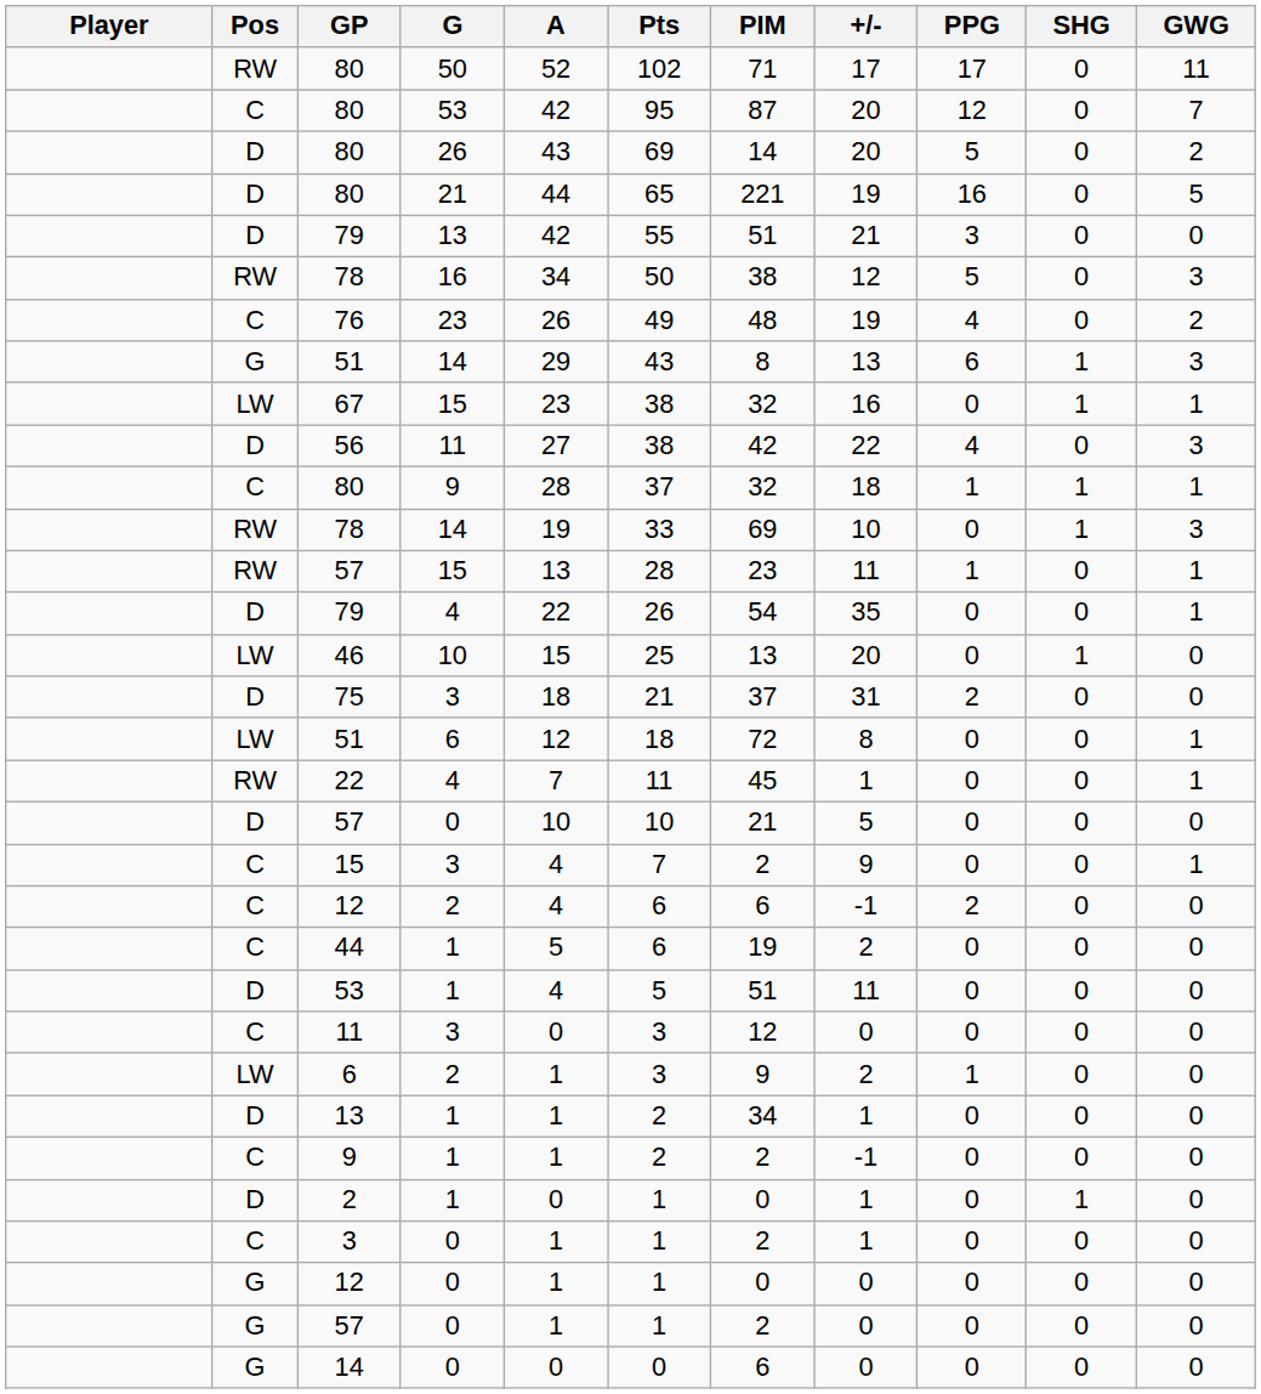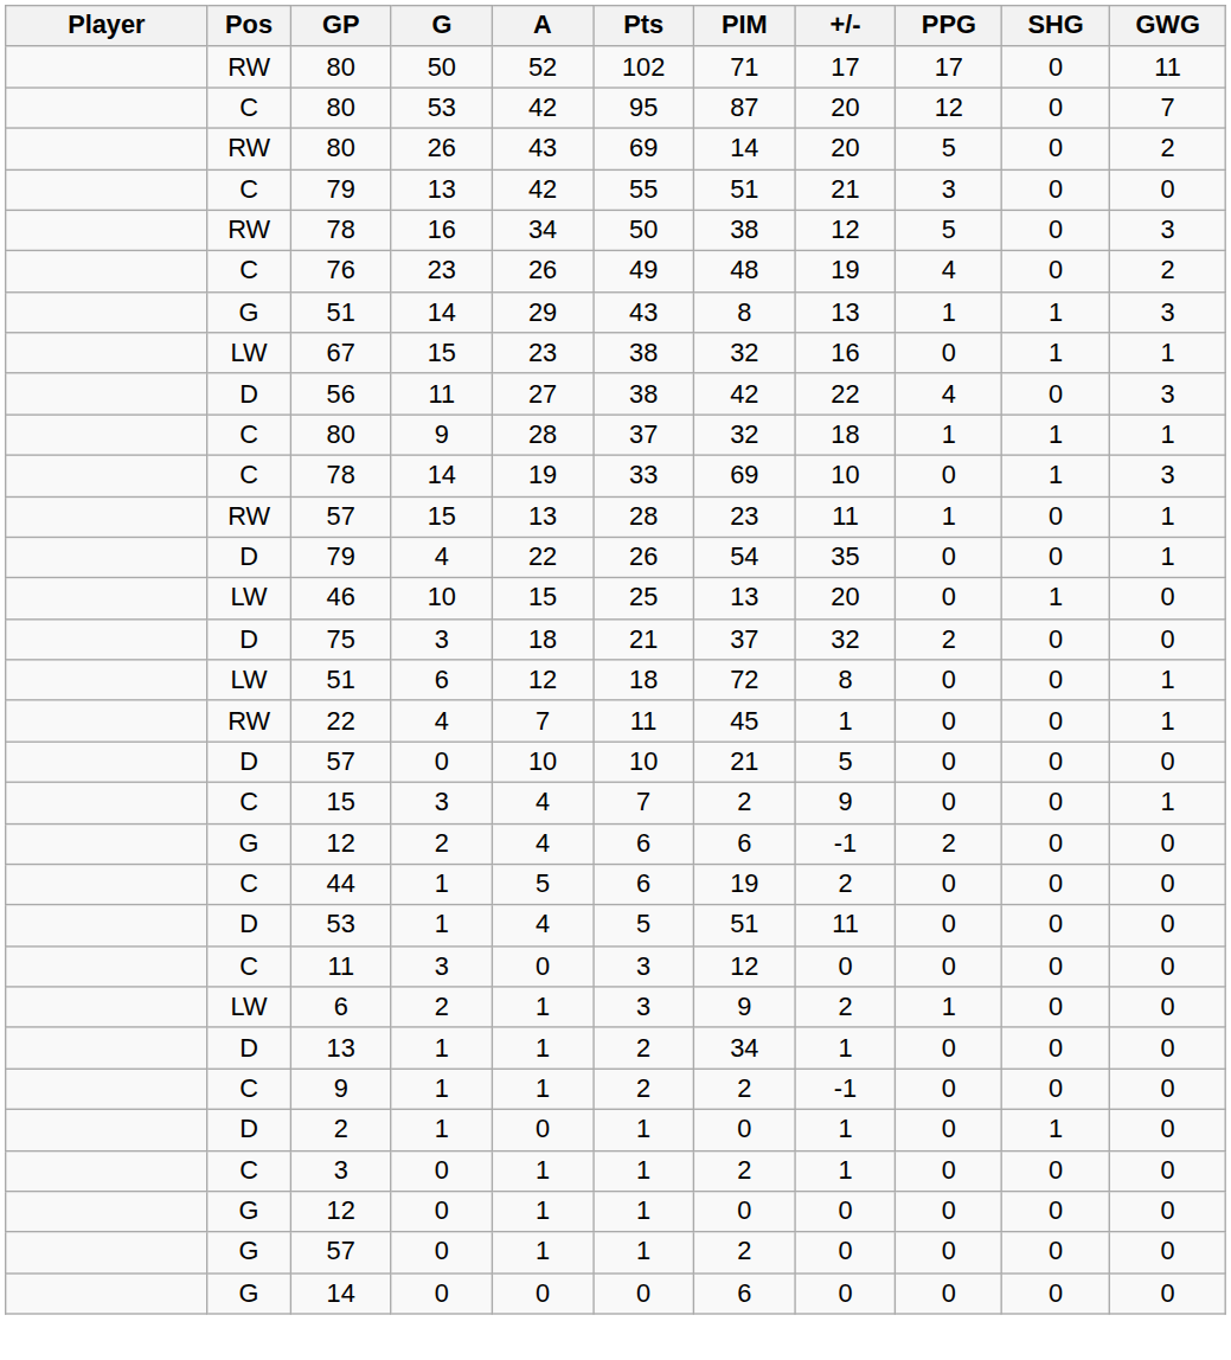 <table class="wikitable sortable" width="60%">
 <tr ALIGN="center">
 <th bgcolor="#DDDDFF" width="10%">Player</th>
 <th bgcolor="#DDDDFF" width="3%" title="Position">Pos</th>
 <th bgcolor="#DDDDFF" width="5%" title="Games played">GP</th>
 <th bgcolor="#DDDDFF" width="5%" title="Goals">G</th>
 <th bgcolor="#DDDDFF" width="5%" title="Assists">A</th>
 <th bgcolor="#DDDDFF" width="5%" title="Points">Pts</th>
 <th bgcolor="#DDDDFF" width="5%" title="Penalties in Minutes">PIM</th>
 <th bgcolor="#DDDDFF" width="5%" title="Plus/minus">+/-</th>
 <th bgcolor="#DDDDFF" width="5%" title="Power Play Goals">PPG</th>
 <th bgcolor="#DDDDFF" width="5%" title="Short-handed Goals">SHG</th>
 <th bgcolor="#DDDDFF" width="5%" title="Game-winning Goals">GWG</th>
 </tr>
 <tr align="center">
 <td align="right"></td>
 <td>RW</td>
 <td>80</td>
 <td>50</td>
 <td>52</td>
 <td>102</td>
 <td>71</td>
 <td>17</td>
 <td>17</td>
 <td>0</td>
 <td>11</td>
 </tr>
 <tr align="center">
 <td align="right"></td>
 <td>C</td>
 <td>80</td>
 <td>53</td>
 <td>42</td>
 <td>95</td>
 <td>87</td>
 <td>20</td>
 <td>12</td>
 <td>0</td>
 <td>7</td>
 </tr>
 <tr align="center">
 <td align="right"></td>
-<td>D</td>
+<td>RW</td>
 <td>80</td>
 <td>26</td>
 <td>43</td>
 <td>69</td>
 <td>14</td>
 <td>20</td>
 <td>5</td>
 <td>0</td>
 <td>2</td>
 </tr>
 <tr align="center">
 <td align="right"></td>
-<td>D</td>
-<td>80</td>
-<td>21</td>
-<td>44</td>
-<td>65</td>
-<td>221</td>
-<td>19</td>
-<td>16</td>
-<td>0</td>
-<td>5</td>
-</tr>
-<tr align="center">
-<td align="right"></td>
-<td>D</td>
+<td>C</td>
 <td>79</td>
 <td>13</td>
 <td>42</td>
 <td>55</td>
 <td>51</td>
 <td>21</td>
 <td>3</td>
 <td>0</td>
 <td>0</td>
 </tr>
 <tr align="center">
 <td align="right"></td>
 <td>RW</td>
 <td>78</td>
 <td>16</td>
 <td>34</td>
 <td>50</td>
 <td>38</td>
 <td>12</td>
 <td>5</td>
 <td>0</td>
 <td>3</td>
 </tr>
 <tr align="center">
 <td align="right"></td>
 <td>C</td>
 <td>76</td>
 <td>23</td>
 <td>26</td>
 <td>49</td>
 <td>48</td>
 <td>19</td>
 <td>4</td>
 <td>0</td>
 <td>2</td>
 </tr>
 <tr align="center">
 <td align="right"></td>
 <td>G</td>
 <td>51</td>
 <td>14</td>
 <td>29</td>
 <td>43</td>
 <td>8</td>
 <td>13</td>
-<td>6</td>
+<td>1</td>
 <td>1</td>
 <td>3</td>
 </tr>
 <tr align="center">
 <td align="right"></td>
 <td>LW</td>
 <td>67</td>
 <td>15</td>
 <td>23</td>
 <td>38</td>
 <td>32</td>
 <td>16</td>
 <td>0</td>
 <td>1</td>
 <td>1</td>
 </tr>
 <tr align="center">
 <td align="right"></td>
 <td>D</td>
 <td>56</td>
 <td>11</td>
 <td>27</td>
 <td>38</td>
 <td>42</td>
 <td>22</td>
 <td>4</td>
 <td>0</td>
 <td>3</td>
 </tr>
 <tr align="center">
 <td align="right"></td>
 <td>C</td>
 <td>80</td>
 <td>9</td>
 <td>28</td>
 <td>37</td>
 <td>32</td>
 <td>18</td>
 <td>1</td>
 <td>1</td>
 <td>1</td>
 </tr>
 <tr align="center">
 <td align="right"></td>
-<td>RW</td>
+<td>C</td>
 <td>78</td>
 <td>14</td>
 <td>19</td>
 <td>33</td>
 <td>69</td>
 <td>10</td>
 <td>0</td>
 <td>1</td>
 <td>3</td>
 </tr>
 <tr align="center">
 <td align="right"></td>
 <td>RW</td>
 <td>57</td>
 <td>15</td>
 <td>13</td>
 <td>28</td>
 <td>23</td>
 <td>11</td>
 <td>1</td>
 <td>0</td>
 <td>1</td>
 </tr>
 <tr align="center">
 <td align="right"></td>
 <td>D</td>
 <td>79</td>
 <td>4</td>
 <td>22</td>
 <td>26</td>
 <td>54</td>
 <td>35</td>
 <td>0</td>
 <td>0</td>
 <td>1</td>
 </tr>
 <tr align="center">
 <td align="right"></td>
 <td>LW</td>
 <td>46</td>
 <td>10</td>
 <td>15</td>
 <td>25</td>
 <td>13</td>
 <td>20</td>
 <td>0</td>
 <td>1</td>
 <td>0</td>
 </tr>
 <tr align="center">
 <td align="right"></td>
 <td>D</td>
 <td>75</td>
 <td>3</td>
 <td>18</td>
 <td>21</td>
 <td>37</td>
-<td>31</td>
+<td>32</td>
 <td>2</td>
 <td>0</td>
 <td>0</td>
 </tr>
 <tr align="center">
 <td align="right"></td>
 <td>LW</td>
 <td>51</td>
 <td>6</td>
 <td>12</td>
 <td>18</td>
 <td>72</td>
 <td>8</td>
 <td>0</td>
 <td>0</td>
 <td>1</td>
 </tr>
 <tr align="center">
 <td align="right"></td>
 <td>RW</td>
 <td>22</td>
 <td>4</td>
 <td>7</td>
 <td>11</td>
 <td>45</td>
 <td>1</td>
 <td>0</td>
 <td>0</td>
 <td>1</td>
 </tr>
 <tr align="center">
 <td align="right"></td>
 <td>D</td>
 <td>57</td>
 <td>0</td>
 <td>10</td>
 <td>10</td>
 <td>21</td>
 <td>5</td>
 <td>0</td>
 <td>0</td>
 <td>0</td>
 </tr>
 <tr align="center">
 <td align="right"></td>
 <td>C</td>
 <td>15</td>
 <td>3</td>
 <td>4</td>
 <td>7</td>
 <td>2</td>
 <td>9</td>
 <td>0</td>
 <td>0</td>
 <td>1</td>
 </tr>
 <tr align="center">
 <td align="right"></td>
-<td>C</td>
+<td>G</td>
 <td>12</td>
 <td>2</td>
 <td>4</td>
 <td>6</td>
 <td>6</td>
 <td>-1</td>
 <td>2</td>
 <td>0</td>
 <td>0</td>
 </tr>
 <tr align="center">
 <td align="right"></td>
 <td>C</td>
 <td>44</td>
 <td>1</td>
 <td>5</td>
 <td>6</td>
 <td>19</td>
 <td>2</td>
 <td>0</td>
 <td>0</td>
 <td>0</td>
 </tr>
 <tr align="center">
 <td align="right"></td>
 <td>D</td>
 <td>53</td>
 <td>1</td>
 <td>4</td>
 <td>5</td>
 <td>51</td>
 <td>11</td>
 <td>0</td>
 <td>0</td>
 <td>0</td>
 </tr>
 <tr align="center">
 <td align="right"></td>
 <td>C</td>
 <td>11</td>
 <td>3</td>
 <td>0</td>
 <td>3</td>
 <td>12</td>
 <td>0</td>
 <td>0</td>
 <td>0</td>
 <td>0</td>
 </tr>
 <tr align="center">
 <td align="right"></td>
 <td>LW</td>
 <td>6</td>
 <td>2</td>
 <td>1</td>
 <td>3</td>
 <td>9</td>
 <td>2</td>
 <td>1</td>
 <td>0</td>
 <td>0</td>
 </tr>
 <tr align="center">
 <td align="right"></td>
 <td>D</td>
 <td>13</td>
 <td>1</td>
 <td>1</td>
 <td>2</td>
 <td>34</td>
 <td>1</td>
 <td>0</td>
 <td>0</td>
 <td>0</td>
 </tr>
 <tr align="center">
 <td align="right"></td>
 <td>C</td>
 <td>9</td>
 <td>1</td>
 <td>1</td>
 <td>2</td>
 <td>2</td>
 <td>-1</td>
 <td>0</td>
 <td>0</td>
 <td>0</td>
 </tr>
 <tr align="center">
 <td align="right"></td>
 <td>D</td>
 <td>2</td>
 <td>1</td>
 <td>0</td>
 <td>1</td>
 <td>0</td>
 <td>1</td>
 <td>0</td>
 <td>1</td>
 <td>0</td>
 </tr>
 <tr align="center">
 <td align="right"></td>
 <td>C</td>
 <td>3</td>
 <td>0</td>
 <td>1</td>
 <td>1</td>
 <td>2</td>
 <td>1</td>
 <td>0</td>
 <td>0</td>
 <td>0</td>
 </tr>
 <tr align="center">
 <td align="right"></td>
 <td>G</td>
 <td>12</td>
 <td>0</td>
 <td>1</td>
 <td>1</td>
 <td>0</td>
 <td>0</td>
 <td>0</td>
 <td>0</td>
 <td>0</td>
 </tr>
 <tr align="center">
 <td align="right"></td>
 <td>G</td>
 <td>57</td>
 <td>0</td>
 <td>1</td>
 <td>1</td>
 <td>2</td>
 <td>0</td>
 <td>0</td>
 <td>0</td>
 <td>0</td>
 </tr>
 <tr align="center">
 <td align="right"></td>
 <td>G</td>
 <td>14</td>
 <td>0</td>
 <td>0</td>
 <td>0</td>
 <td>6</td>
 <td>0</td>
 <td>0</td>
 <td>0</td>
 <td>0</td>
 </tr>
 </table>
